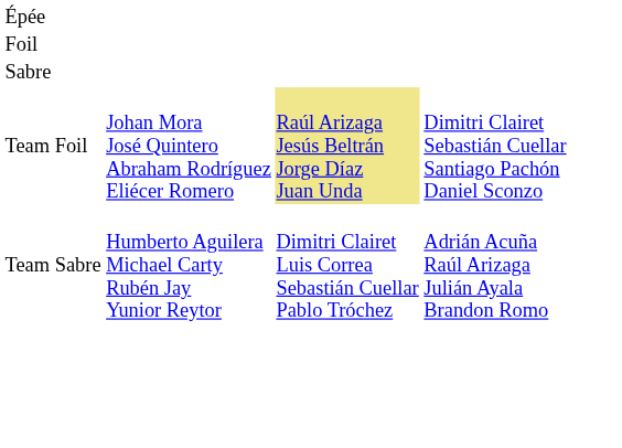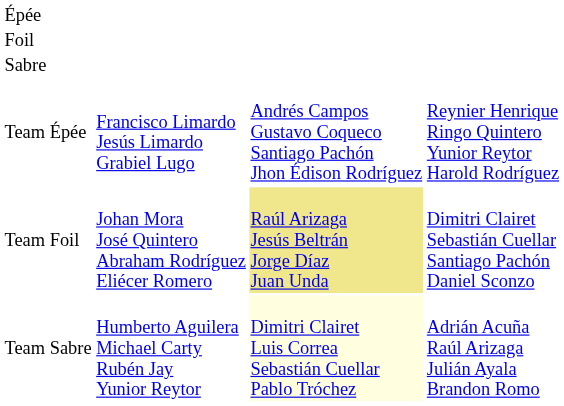 <table>
 <tr>
 <td>Épée</td>
 <td></td>
 <td></td>
 <td><br></td>
 </tr>
 <tr>
 <td>Foil</td>
 <td></td>
 <td></td>
 <td><br></td>
 </tr>
 <tr>
 <td>Sabre</td>
 <td></td>
 <td></td>
 <td><br></td>
 </tr>
 <tr>
+<td>Team Épée</td>
+<td><br><a href='#'>Francisco Limardo</a><br><a href='#'>Jesús Limardo</a><br><a href='#'>Grabiel Lugo</a></td>
+<td><br><a href='#'>Andrés Campos</a><br><a href='#'>Gustavo Coqueco</a><br><a href='#'>Santiago Pachón</a><br><a href='#'>Jhon Édison Rodríguez</a></td>
+<td><br><a href='#'>Reynier Henrique</a><br><a href='#'>Ringo Quintero</a><br><a href='#'>Yunior Reytor</a><br><a href='#'>Harold Rodríguez</a></td>
+</tr>
+<tr>
 <td>Team Foil</td>
 <td><br><a href='#'>Johan Mora</a><br><a href='#'>José Quintero</a><br><a href='#'>Abraham Rodríguez</a><br><a href='#'>Eliécer Romero</a></td>
 <td style="background: khaki;"><br><a href='#'>Raúl Arizaga</a><br><a href='#'>Jesús Beltrán</a><br><a href='#'>Jorge Díaz</a><br><a href='#'>Juan Unda</a></td>
 <td><br><a href='#'>Dimitri Clairet</a><br><a href='#'>Sebastián Cuellar</a><br><a href='#'>Santiago Pachón</a><br><a href='#'>Daniel Sconzo</a></td>
 </tr>
 <tr>
 <td>Team Sabre</td>
 <td><br><a href='#'>Humberto Aguilera</a><br><a href='#'>Michael Carty</a><br><a href='#'>Rubén Jay</a><br><a href='#'>Yunior Reytor</a></td>
-<td><br><a href='#'>Dimitri Clairet</a><br><a href='#'>Luis Correa</a><br><a href='#'>Sebastián Cuellar</a><br><a href='#'>Pablo Tróchez</a></td>
+<td style="background: lightyellow;"><br><a href='#'>Dimitri Clairet</a><br><a href='#'>Luis Correa</a><br><a href='#'>Sebastián Cuellar</a><br><a href='#'>Pablo Tróchez</a></td>
 <td><br><a href='#'>Adrián Acuña</a><br><a href='#'>Raúl Arizaga</a><br><a href='#'>Julián Ayala</a><br><a href='#'>Brandon Romo</a></td>
 </tr>
 </table>
